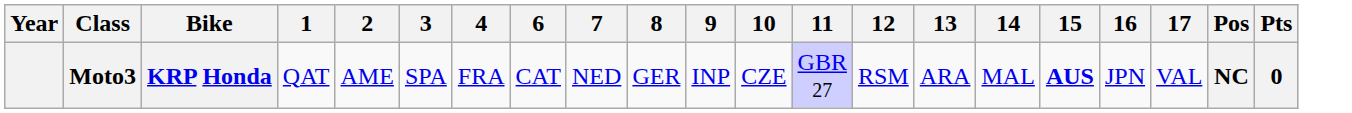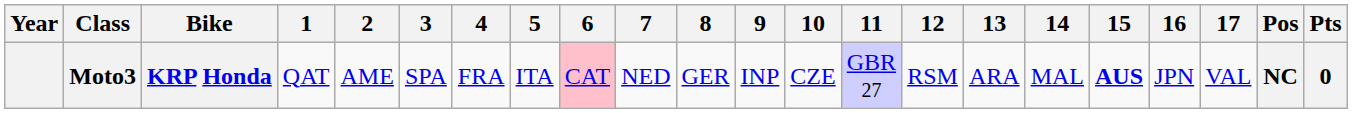 <table class="wikitable" style="text-align:center">
 <tr>
 <th>Year</th>
 <th>Class</th>
 <th>Bike</th>
 <th>1</th>
 <th>2</th>
 <th>3</th>
 <th>4</th>
+<th>5</th>
 <th>6</th>
 <th>7</th>
 <th>8</th>
 <th>9</th>
 <th>10</th>
 <th>11</th>
 <th>12</th>
 <th>13</th>
 <th>14</th>
 <th>15</th>
 <th>16</th>
 <th>17</th>
 <th>Pos</th>
 <th>Pts</th>
 </tr>
 <tr>
 <th></th>
 <th>Moto3</th>
 <th><a href='#'>KRP</a> <a href='#'>Honda</a></th>
 <td><a href='#'>QAT</a></td>
 <td><a href='#'>AME</a></td>
 <td><a href='#'>SPA</a></td>
 <td><a href='#'>FRA</a></td>
-<td><a href='#'>CAT</a></td>
+<td><a href='#'>ITA</a></td>
+<td style="background: pink;"><a href='#'>CAT</a></td>
 <td><a href='#'>NED</a></td>
 <td><a href='#'>GER</a></td>
 <td><a href='#'>INP</a></td>
 <td><a href='#'>CZE</a></td>
 <td style="background:#cfcfff;"><a href='#'>GBR</a><br><small>27</small></td>
 <td><a href='#'>RSM</a></td>
 <td><a href='#'>ARA</a></td>
 <td><a href='#'>MAL</a></td>
 <td><strong><a href='#'>AUS</a></strong></td>
 <td><a href='#'>JPN</a></td>
 <td><a href='#'>VAL</a></td>
 <th>NC</th>
 <th>0</th>
 </tr>
 </table>
